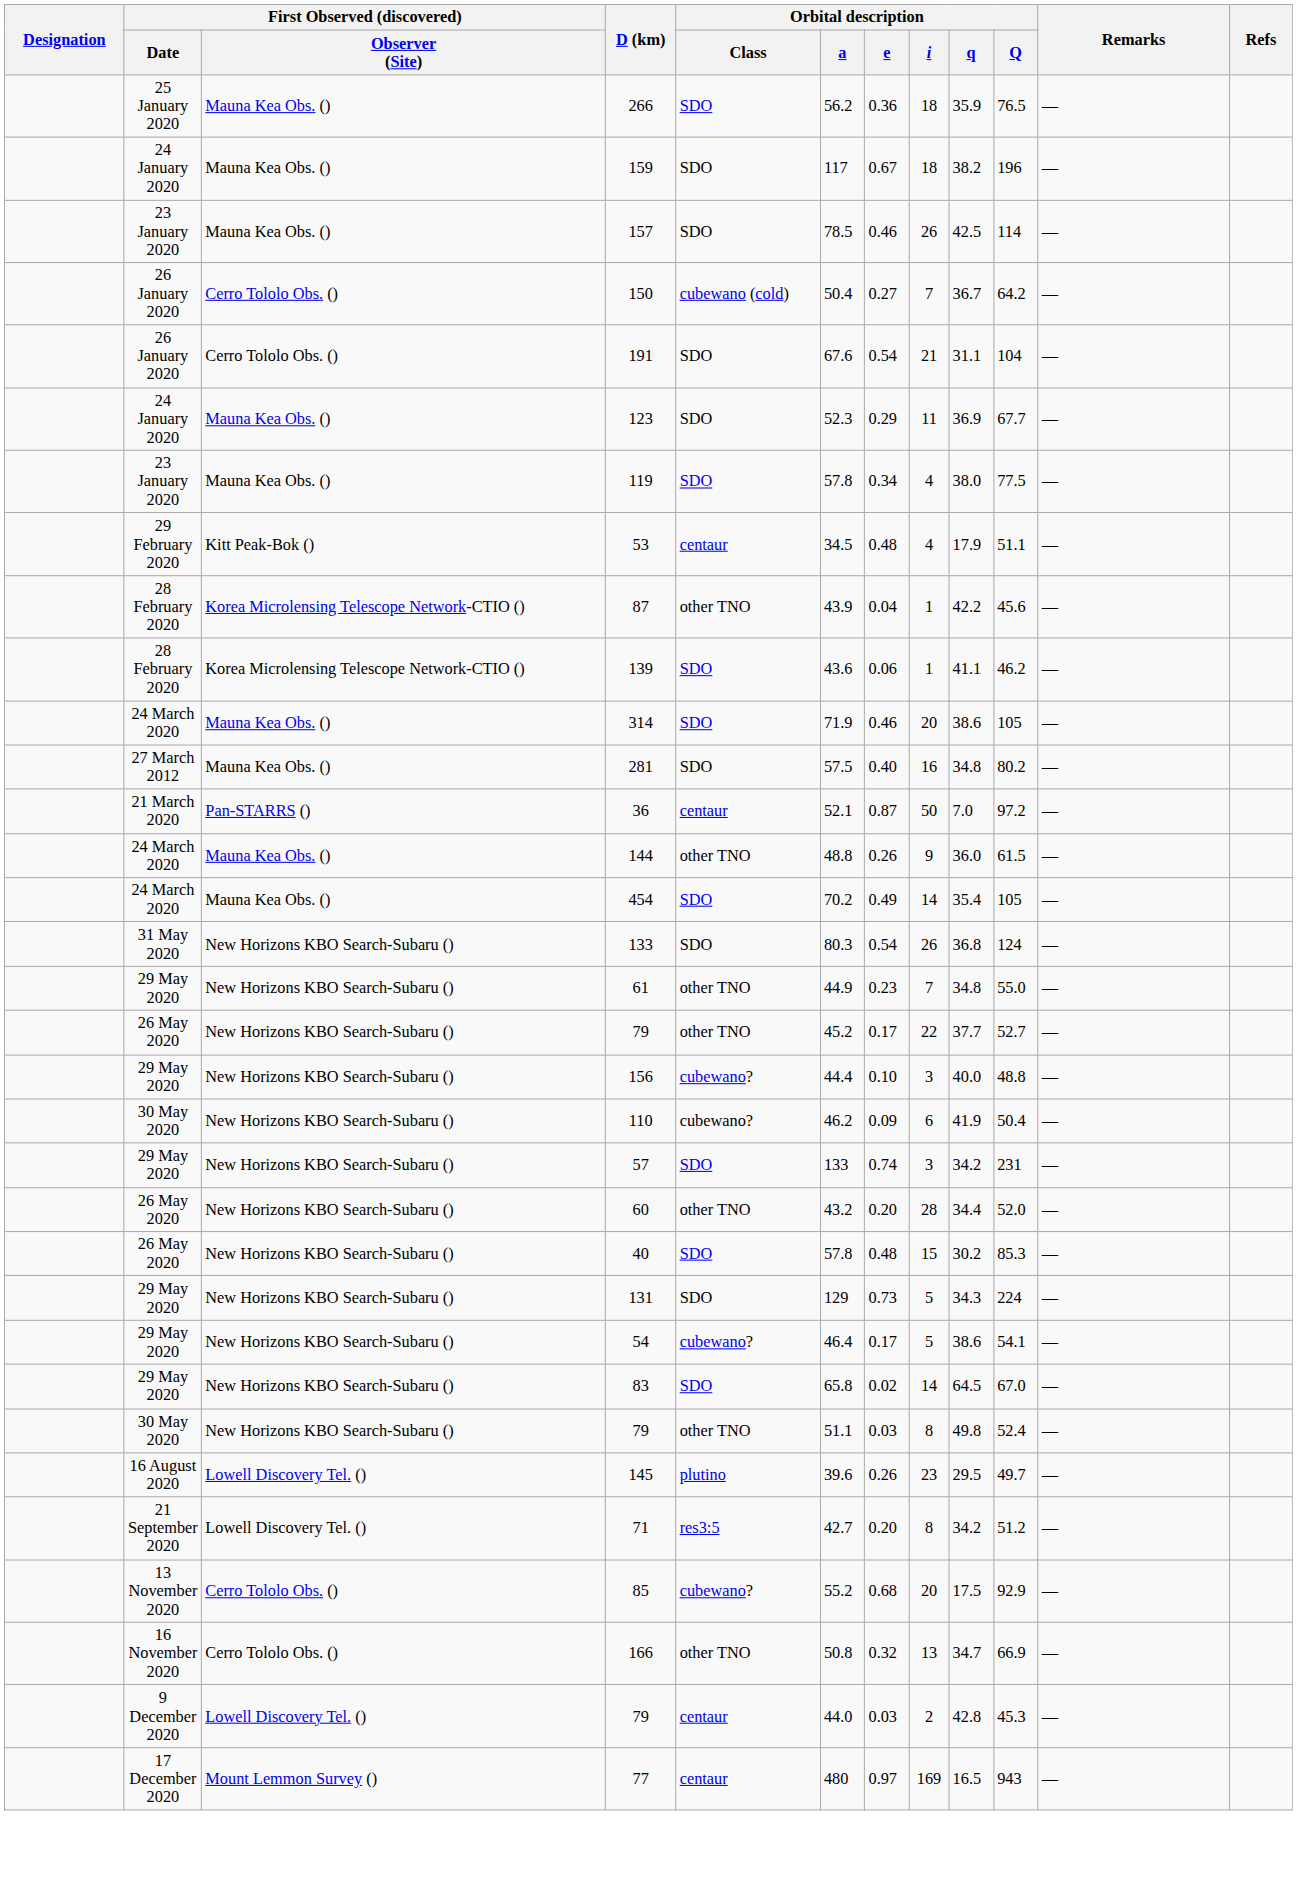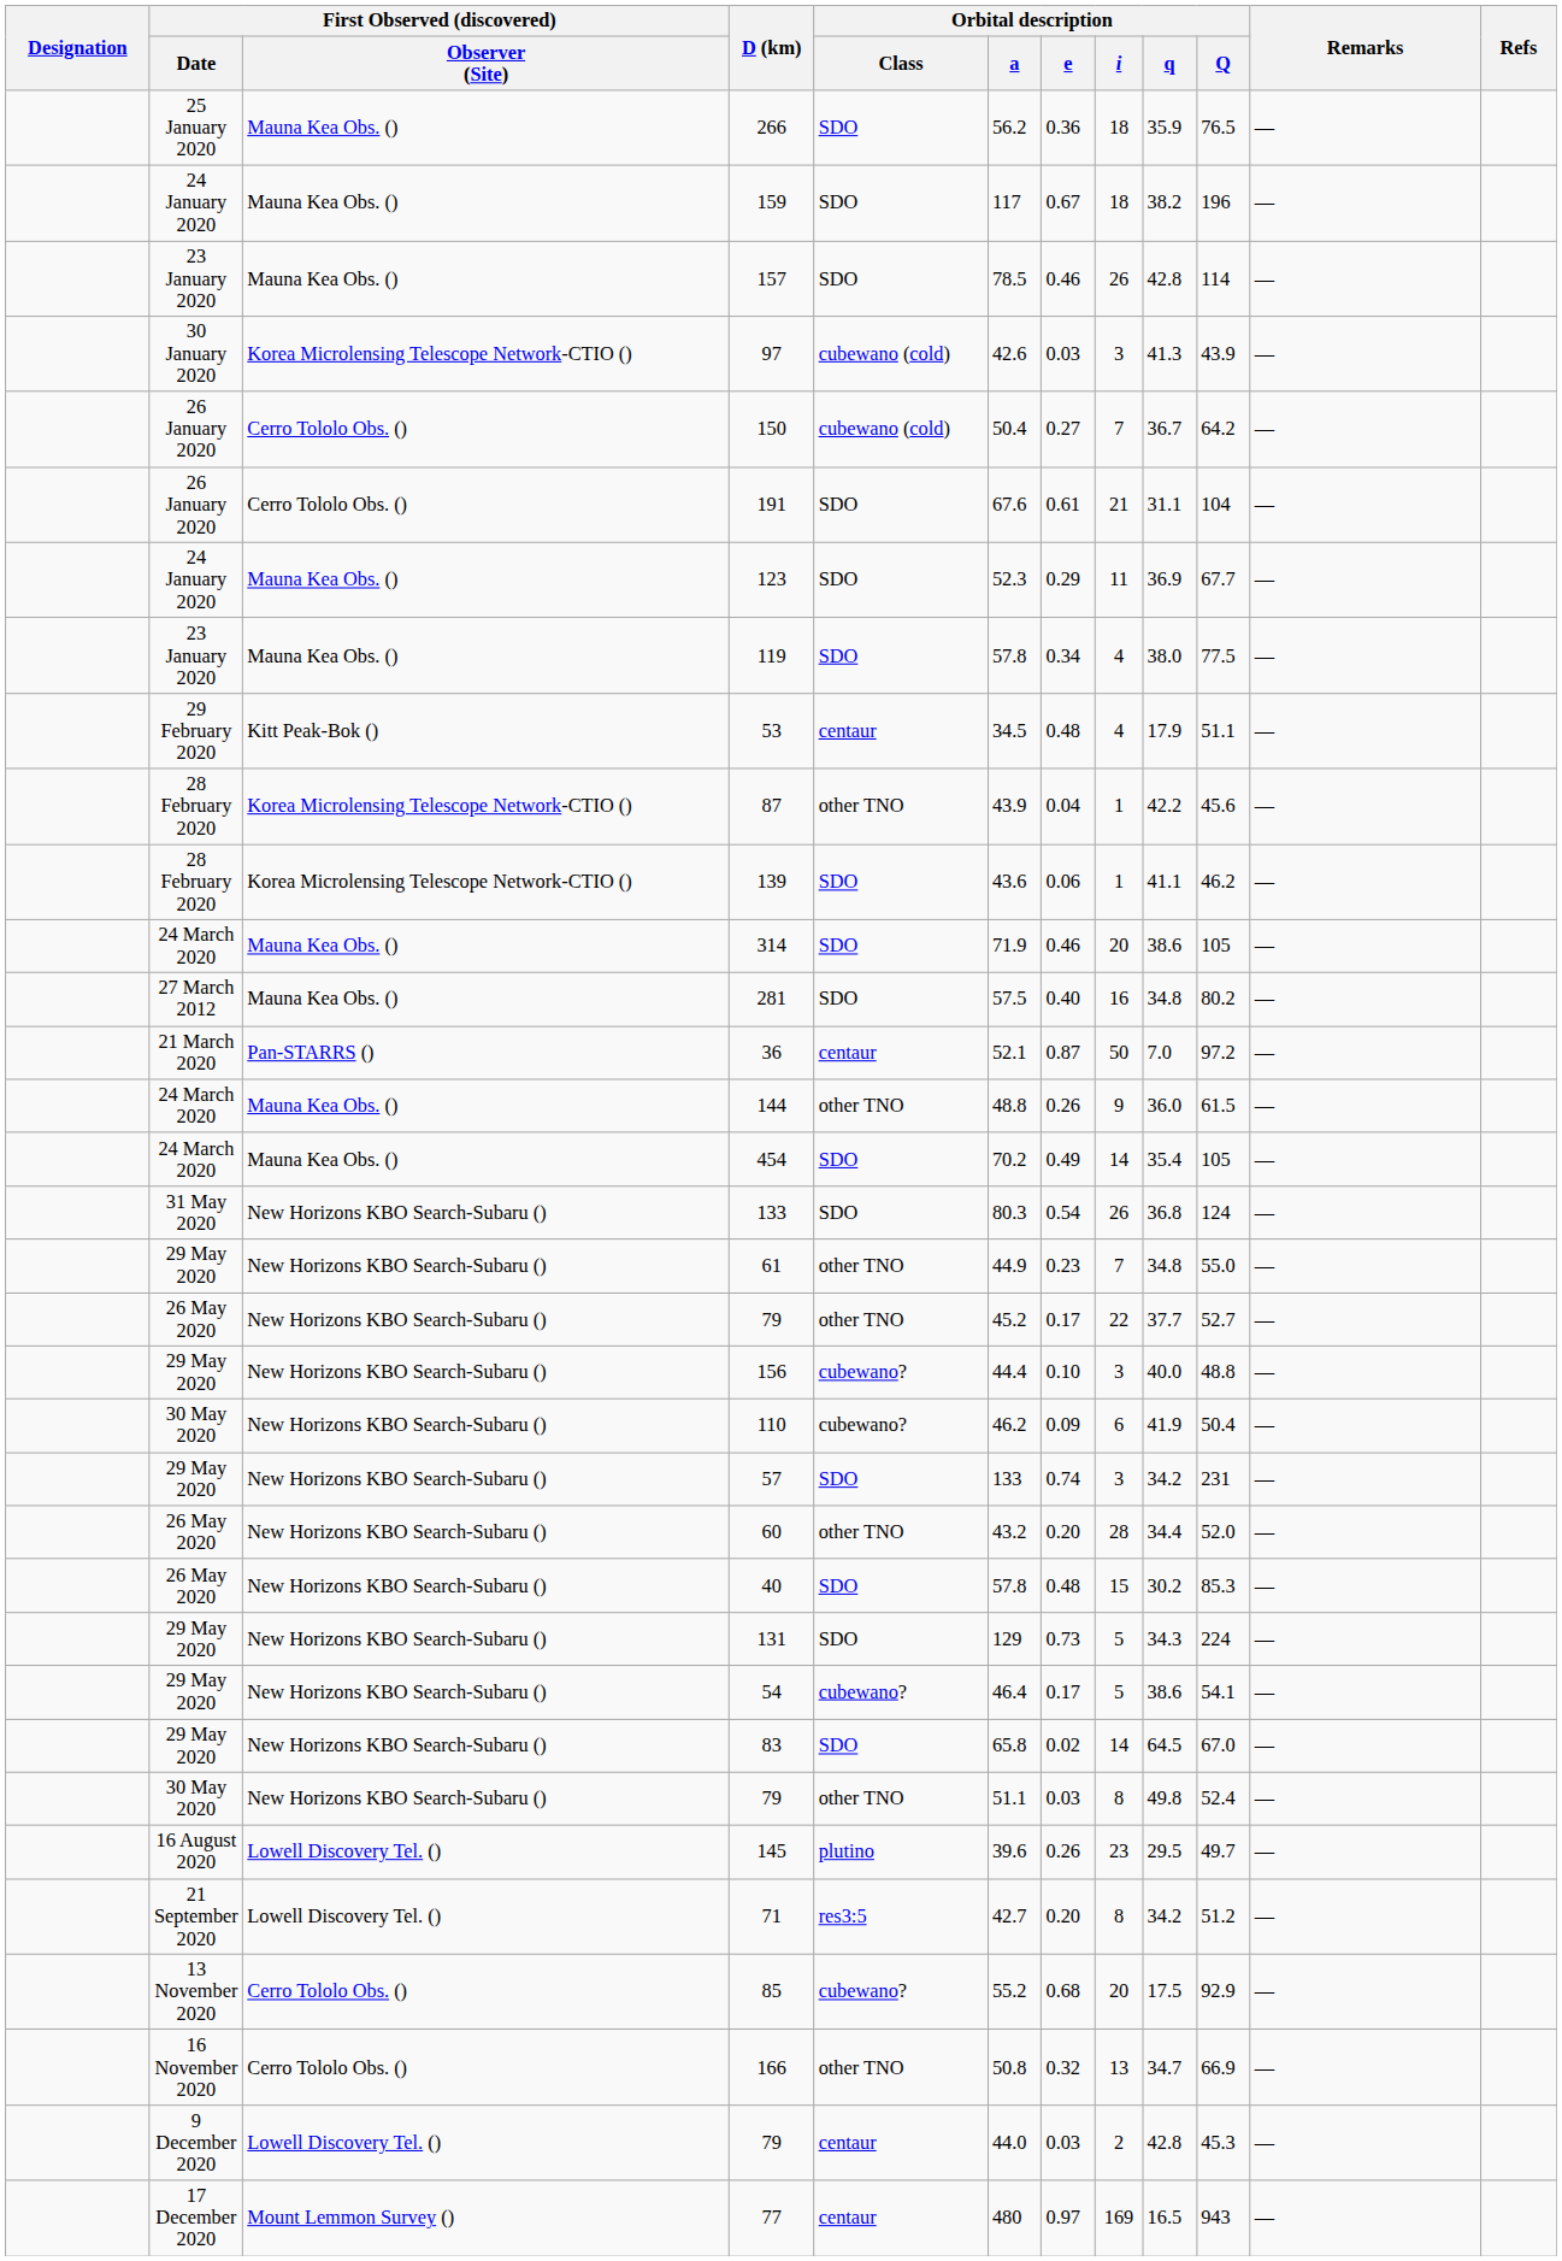 <table class="wikitable sortable" style="width: 100%;">
 <tr>
 <th width= 110 rowspan=2><a href='#'>Designation</a></th>
 <th colspan=2 width=115>First Observed (discovered)</th>
 <th rowspan=2><a href='#'>D</a> (km)</th>
 <th colspan=6>Orbital description</th>
 <th rowspan=2 width=180>Remarks</th>
 <th rowspan=2 width=55 class="unsortable">Refs</th>
 </tr>
 <tr>
 <th width=55>Date</th>
 <th><a href='#'>Observer</a><br>(<a href='#'>Site</a>)</th>
 <th>Class</th>
 <th><a href='#'>a</a><br></th>
 <th><a href='#'>e</a></th>
 <th><a href='#'><em>i</em></a><br></th>
 <th><a href='#'>q</a><br></th>
 <th><a href='#'>Q</a><br></th>
 </tr>
 <tr id="2020 BA95">
 <td></td>
 <td align=center>25 January 2020</td>
 <td><a href='#'>Mauna Kea Obs.</a> ()</td>
 <td align=center>266</td>
 <td><a href='#'>SDO</a></td>
 <td>56.2</td>
 <td>0.36</td>
 <td align=center>18</td>
 <td>35.9</td>
 <td>76.5</td>
 <td>—</td>
 <td></td>
 </tr>
 <tr id="2020 BB95">
 <td></td>
 <td align=center>24 January 2020</td>
 <td>Mauna Kea Obs. ()</td>
 <td align=center>159</td>
 <td>SDO</td>
 <td>117</td>
 <td>0.67</td>
 <td align=center>18</td>
 <td>38.2</td>
 <td>196</td>
 <td>—</td>
 <td></td>
 </tr>
 <tr id="2020 BC95">
 <td></td>
 <td align=center>23 January 2020</td>
 <td>Mauna Kea Obs. ()</td>
 <td align=center>157</td>
 <td>SDO</td>
 <td>78.5</td>
 <td>0.46</td>
 <td align=center>26</td>
-<td>42.5</td>
+<td>42.8</td>
 <td>114</td>
+<td>—</td>
+<td></td>
+</tr>
+<tr id="2020 BQ63">
+<td></td>
+<td align=center>30 January 2020</td>
+<td><a href='#'>Korea Microlensing Telescope Network</a>-CTIO ()</td>
+<td align=center>97</td>
+<td><a href='#'>cubewano</a> (<a href='#'>cold</a>)</td>
+<td>42.6</td>
+<td>0.03</td>
+<td align=center>3</td>
+<td>41.3</td>
+<td>43.9</td>
 <td>—</td>
 <td></td>
 </tr>
 <tr id="2020 BR60">
 <td></td>
 <td align=center>26 January 2020</td>
 <td><a href='#'>Cerro Tololo Obs.</a> ()</td>
 <td align=center>150</td>
 <td><a href='#'>cubewano</a> (<a href='#'>cold</a>)</td>
 <td>50.4</td>
 <td>0.27</td>
 <td align=center>7</td>
 <td>36.7</td>
 <td>64.2</td>
 <td>—</td>
 <td></td>
 </tr>
 <tr id="2020 BS60">
 <td></td>
 <td align=center>26 January 2020</td>
 <td>Cerro Tololo Obs. ()</td>
 <td align=center>191</td>
 <td>SDO</td>
 <td>67.6</td>
-<td>0.54</td>
+<td>0.61</td>
 <td align=center>21</td>
 <td>31.1</td>
 <td>104</td>
 <td>—</td>
 <td></td>
 </tr>
 <tr id="2020 BY101">
 <td></td>
 <td align=center>24 January 2020</td>
 <td><a href='#'>Mauna Kea Obs.</a> ()</td>
 <td align=center>123</td>
 <td>SDO</td>
 <td>52.3</td>
 <td>0.29</td>
 <td align=center>11</td>
 <td>36.9</td>
 <td>67.7</td>
 <td>—</td>
 <td></td>
 </tr>
 <tr id="2020 BZ94">
 <td></td>
 <td align=center>23 January 2020</td>
 <td>Mauna Kea Obs. ()</td>
 <td align=center>119</td>
 <td><a href='#'>SDO</a></td>
 <td>57.8</td>
 <td>0.34</td>
 <td align=center>4</td>
 <td>38.0</td>
 <td>77.5</td>
 <td>—</td>
 <td></td>
 </tr>
 <tr id="2020 DD5">
 <td></td>
 <td align=center>29 February 2020</td>
 <td>Kitt Peak-Bok ()</td>
 <td align=center>53</td>
 <td><a href='#'>centaur</a></td>
 <td>34.5</td>
 <td>0.48</td>
 <td align=center>4</td>
 <td>17.9</td>
 <td>51.1</td>
 <td>—</td>
 <td></td>
 </tr>
 <tr id="2020 DH6">
 <td></td>
 <td align=center>28 February 2020</td>
 <td><a href='#'>Korea Microlensing Telescope Network</a>-CTIO ()</td>
 <td align=center>87</td>
 <td>other TNO</td>
 <td>43.9</td>
 <td>0.04</td>
 <td align=center>1</td>
 <td>42.2</td>
 <td>45.6</td>
 <td>—</td>
 <td></td>
 </tr>
 <tr id="2020 DJ6">
 <td></td>
 <td align=center>28 February 2020</td>
 <td>Korea Microlensing Telescope Network-CTIO ()</td>
 <td align=center>139</td>
 <td><a href='#'>SDO</a></td>
 <td>43.6</td>
 <td>0.06</td>
 <td align=center>1</td>
 <td>41.1</td>
 <td>46.2</td>
 <td>—</td>
 <td></td>
 </tr>
 <tr id="2020 FA31">
 <td><strong></strong></td>
 <td align=center>24 March 2020</td>
 <td><a href='#'>Mauna Kea Obs.</a> ()</td>
 <td align=center>314</td>
 <td><a href='#'>SDO</a></td>
 <td>71.9</td>
 <td>0.46</td>
 <td align=center>20</td>
 <td>38.6</td>
 <td>105</td>
 <td>—</td>
 <td></td>
 </tr>
 <tr id="2020 FB31">
 <td></td>
 <td align=center>27 March 2012</td>
 <td>Mauna Kea Obs. ()</td>
 <td align=center>281</td>
 <td>SDO</td>
 <td>57.5</td>
 <td>0.40</td>
 <td align=center>16</td>
 <td>34.8</td>
 <td>80.2</td>
 <td>—</td>
 <td></td>
 </tr>
 <tr id="2020 FP7">
 <td></td>
 <td align=center>21 March 2020</td>
 <td><a href='#'>Pan-STARRS</a> ()</td>
 <td align=center>36</td>
 <td><a href='#'>centaur</a></td>
 <td>52.1</td>
 <td>0.87</td>
 <td align=center>50</td>
 <td>7.0</td>
 <td>97.2</td>
 <td>—</td>
 <td></td>
 </tr>
 <tr id="2020 FQ38">
 <td></td>
 <td align=center>24 March 2020</td>
 <td><a href='#'>Mauna Kea Obs.</a> ()</td>
 <td align=center>144</td>
 <td>other TNO</td>
 <td>48.8</td>
 <td>0.26</td>
 <td align=center>9</td>
 <td>36.0</td>
 <td>61.5</td>
 <td>—</td>
 <td></td>
 </tr>
 <tr id="2020 FY30">
 <td><strong></strong></td>
 <td align=center>24 March 2020</td>
 <td>Mauna Kea Obs. ()</td>
 <td align=center>454</td>
 <td><a href='#'>SDO</a></td>
 <td>70.2</td>
 <td>0.49</td>
 <td align=center>14</td>
 <td>35.4</td>
 <td>105</td>
 <td>—</td>
 <td></td>
 </tr>
 <tr id="2020 KH42">
 <td></td>
 <td align=center>31 May 2020</td>
 <td>New Horizons KBO Search-Subaru ()</td>
 <td align=center>133</td>
 <td>SDO</td>
 <td>80.3</td>
 <td>0.54</td>
 <td align=center>26</td>
 <td>36.8</td>
 <td>124</td>
 <td>—</td>
 <td></td>
 </tr>
 <tr id="2020 KO11">
 <td></td>
 <td align=center>29 May 2020</td>
 <td>New Horizons KBO Search-Subaru ()</td>
 <td align=center>61</td>
 <td>other TNO</td>
 <td>44.9</td>
 <td>0.23</td>
 <td align=center>7</td>
 <td>34.8</td>
 <td>55.0</td>
 <td>—</td>
 <td></td>
 </tr>
 <tr id="2020 KP11">
 <td></td>
 <td align=center>26 May 2020</td>
 <td>New Horizons KBO Search-Subaru ()</td>
 <td align=center>79</td>
 <td>other TNO</td>
 <td>45.2</td>
 <td>0.17</td>
 <td align=center>22</td>
 <td>37.7</td>
 <td>52.7</td>
 <td>—</td>
 <td></td>
 </tr>
 <tr id="2020 KQ11">
 <td></td>
 <td align=center>29 May 2020</td>
 <td>New Horizons KBO Search-Subaru ()</td>
 <td align=center>156</td>
 <td><a href='#'>cubewano</a>?</td>
 <td>44.4</td>
 <td>0.10</td>
 <td align=center>3</td>
 <td>40.0</td>
 <td>48.8</td>
 <td>—</td>
 <td></td>
 </tr>
 <tr id="2020 KR11">
 <td></td>
 <td align=center>30 May 2020</td>
 <td>New Horizons KBO Search-Subaru ()</td>
 <td align=center>110</td>
 <td>cubewano?</td>
 <td>46.2</td>
 <td>0.09</td>
 <td align=center>6</td>
 <td>41.9</td>
 <td>50.4</td>
 <td>—</td>
 <td></td>
 </tr>
 <tr id="2020 KS11">
 <td></td>
 <td align=center>29 May 2020</td>
 <td>New Horizons KBO Search-Subaru ()</td>
 <td align=center>57</td>
 <td><a href='#'>SDO</a></td>
 <td>133</td>
 <td>0.74</td>
 <td align=center>3</td>
 <td>34.2</td>
 <td>231</td>
 <td>—</td>
 <td></td>
 </tr>
 <tr id="2020 KT11">
 <td></td>
 <td align=center>26 May 2020</td>
 <td>New Horizons KBO Search-Subaru ()</td>
 <td align=center>60</td>
 <td>other TNO</td>
 <td>43.2</td>
 <td>0.20</td>
 <td align=center>28</td>
 <td>34.4</td>
 <td>52.0</td>
 <td>—</td>
 <td></td>
 </tr>
 <tr id="2020 KU11">
 <td></td>
 <td align=center>26 May 2020</td>
 <td>New Horizons KBO Search-Subaru ()</td>
 <td align=center>40</td>
 <td><a href='#'>SDO</a></td>
 <td>57.8</td>
 <td>0.48</td>
 <td align=center>15</td>
 <td>30.2</td>
 <td>85.3</td>
 <td>—</td>
 <td></td>
 </tr>
 <tr id="2020 KV11">
 <td></td>
 <td align=center>29 May 2020</td>
 <td>New Horizons KBO Search-Subaru ()</td>
 <td align=center>131</td>
 <td>SDO</td>
 <td>129</td>
 <td>0.73</td>
 <td align=center>5</td>
 <td>34.3</td>
 <td>224</td>
 <td>—</td>
 <td></td>
 </tr>
 <tr id="2020 KW11">
 <td></td>
 <td align=center>29 May 2020</td>
 <td>New Horizons KBO Search-Subaru ()</td>
 <td align=center>54</td>
 <td><a href='#'>cubewano</a>?</td>
 <td>46.4</td>
 <td>0.17</td>
 <td align=center>5</td>
 <td>38.6</td>
 <td>54.1</td>
 <td>—</td>
 <td></td>
 </tr>
 <tr id="2020 KX11">
 <td></td>
 <td align=center>29 May 2020</td>
 <td>New Horizons KBO Search-Subaru ()</td>
 <td align=center>83</td>
 <td><a href='#'>SDO</a></td>
 <td>65.8</td>
 <td>0.02</td>
 <td align=center>14</td>
 <td>64.5</td>
 <td>67.0</td>
 <td>—</td>
 <td></td>
 </tr>
 <tr id="2020 KY11">
 <td></td>
 <td align=center>30 May 2020</td>
 <td>New Horizons KBO Search-Subaru ()</td>
 <td align=center>79</td>
 <td>other TNO</td>
 <td>51.1</td>
 <td>0.03</td>
 <td align=center>8</td>
 <td>49.8</td>
 <td>52.4</td>
 <td>—</td>
 <td></td>
 </tr>
 <tr id="2020 QH83">
 <td></td>
 <td align=center>16 August 2020</td>
 <td><a href='#'>Lowell Discovery Tel.</a> ()</td>
 <td align=center>145</td>
 <td><a href='#'>plutino</a></td>
 <td>39.6</td>
 <td>0.26</td>
 <td align=center>23</td>
 <td>29.5</td>
 <td>49.7</td>
 <td>—</td>
 <td></td>
 </tr>
 <tr id="2020 SE35">
 <td></td>
 <td align=center>21 September 2020</td>
 <td>Lowell Discovery Tel. ()</td>
 <td align=center>71</td>
 <td><a href='#'>res</a><a href='#'>3:5</a></td>
 <td>42.7</td>
 <td>0.20</td>
 <td align=center>8</td>
 <td>34.2</td>
 <td>51.2</td>
 <td>—</td>
 <td></td>
 </tr>
 <tr id="2020 VL26">
 <td></td>
 <td align=center>13 November 2020</td>
 <td><a href='#'>Cerro Tololo Obs.</a> ()</td>
 <td align=center>85</td>
 <td><a href='#'>cubewano</a>?</td>
 <td>55.2</td>
 <td>0.68</td>
 <td align=center>20</td>
 <td>17.5</td>
 <td>92.9</td>
 <td>—</td>
 <td></td>
 </tr>
 <tr id="2020 WM18">
 <td></td>
 <td align=center>16 November 2020</td>
 <td>Cerro Tololo Obs. ()</td>
 <td align=center>166</td>
 <td>other TNO</td>
 <td>50.8</td>
 <td>0.32</td>
 <td align=center>13</td>
 <td>34.7</td>
 <td>66.9</td>
 <td>—</td>
 <td></td>
 </tr>
 <tr id="2020 XU19">
 <td></td>
 <td align=center>9 December 2020</td>
 <td><a href='#'>Lowell Discovery Tel.</a> ()</td>
 <td align=center>79</td>
 <td><a href='#'>centaur</a></td>
 <td>44.0</td>
 <td>0.03</td>
 <td align=center>2</td>
 <td>42.8</td>
 <td>45.3</td>
 <td>—</td>
 <td></td>
 </tr>
 <tr id="2020 YR3">
 <td><strong></strong></td>
 <td align=center>17 December 2020</td>
 <td><a href='#'>Mount Lemmon Survey</a> ()</td>
 <td align=center>77</td>
 <td><a href='#'>centaur</a></td>
 <td>480</td>
 <td>0.97</td>
 <td align=center>169</td>
 <td>16.5</td>
 <td>943</td>
 <td>—</td>
 <td></td>
 </tr>
 </table>
